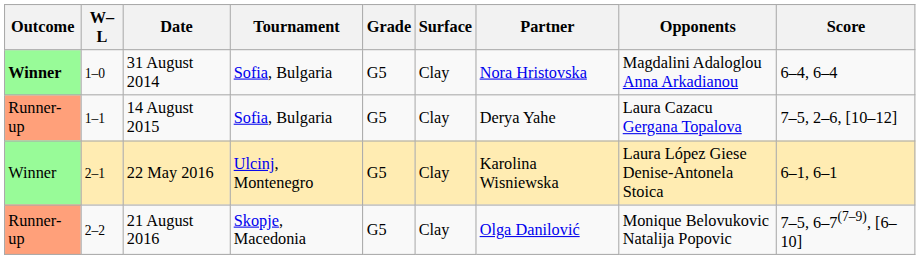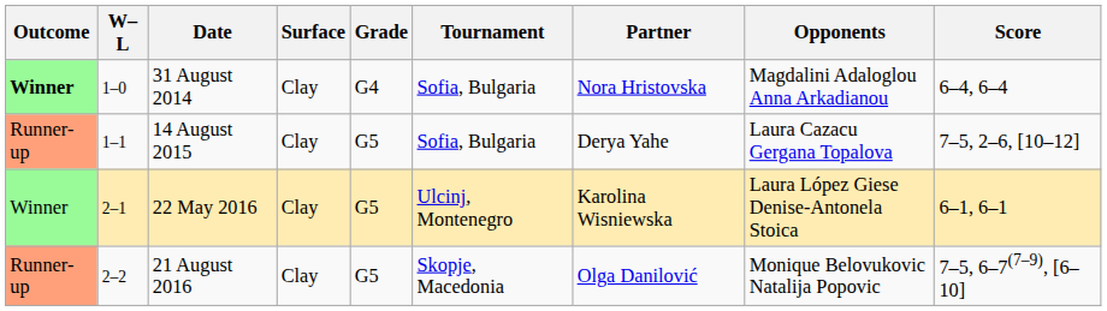 <table class="sortable wikitable" style=font-size:97%>
 <tr>
 <th>Outcome</th>
 <th class="unsortable">W–L</th>
 <th>Date</th>
+<th>Surface</th>
+<th>Grade</th>
 <th>Tournament</th>
-<th>Grade</th>
-<th>Surface</th>
 <th>Partner</th>
 <th>Opponents</th>
 <th>Score</th>
 </tr>
 <tr>
 <td bgcolor="98FB98"><strong>Winner</strong></td>
 <td><small>1–0</small></td>
 <td>31 August 2014</td>
+<td>Clay</td>
+<td>G4</td>
 <td><a href='#'>Sofia</a>, Bulgaria</td>
-<td>G5</td>
-<td>Clay</td>
 <td> <a href='#'>Nora Hristovska</a></td>
 <td> Magdalini Adaloglou <br>  <a href='#'>Anna Arkadianou</a></td>
 <td>6–4, 6–4</td>
 </tr>
 <tr>
 <td style="background:#ffa07a;">Runner-up</td>
 <td><small>1–1</small></td>
 <td>14 August 2015</td>
+<td>Clay</td>
+<td>G5</td>
 <td><a href='#'>Sofia</a>, Bulgaria</td>
-<td>G5</td>
-<td>Clay</td>
 <td> Derya Yahe</td>
 <td> Laura Cazacu <br>  <a href='#'>Gergana Topalova</a></td>
 <td>7–5, 2–6, [10–12]</td>
 </tr>
 <tr bgcolor=#ffecb2>
 <td bgcolor="98FB98">Winner</td>
 <td><small>2–1</small></td>
 <td>22 May 2016</td>
+<td>Clay</td>
+<td>G5</td>
 <td><a href='#'>Ulcinj</a>, Montenegro</td>
-<td>G5</td>
-<td>Clay</td>
 <td> Karolina Wisniewska</td>
 <td> Laura López Giese <br>  Denise-Antonela Stoica</td>
 <td>6–1, 6–1</td>
 </tr>
 <tr>
 <td style="background:#ffa07a;">Runner-up</td>
 <td><small>2–2</small></td>
 <td>21 August 2016</td>
+<td>Clay</td>
+<td>G5</td>
 <td><a href='#'>Skopje</a>, Macedonia</td>
-<td>G5</td>
-<td>Clay</td>
 <td> <a href='#'>Olga Danilović</a></td>
 <td> Monique Belovukovic <br>  Natalija Popovic</td>
 <td>7–5, 6–7<sup>(7–9)</sup>, [6–10]</td>
 </tr>
 </table>
